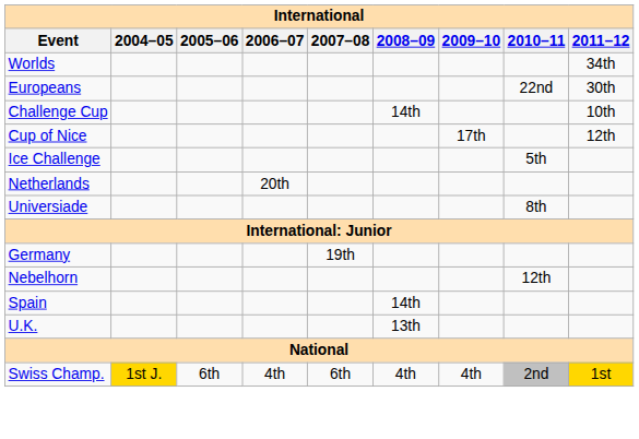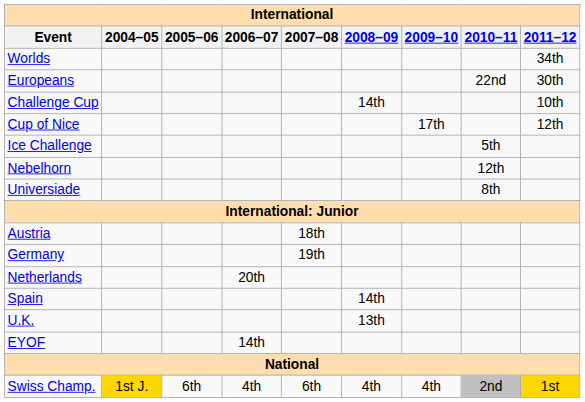 <table class="wikitable" style="text-align:center">
 <tr>
 <th colspan="9" style="background-color: #ffdead; " align="center"><strong>International</strong></th>
 </tr>
 <tr>
 <th>Event</th>
 <th>2004–05</th>
 <th>2005–06</th>
 <th>2006–07</th>
 <th>2007–08</th>
 <th><a href='#'>2008–09</a></th>
 <th><a href='#'>2009–10</a></th>
 <th><a href='#'>2010–11</a></th>
 <th><a href='#'>2011–12</a></th>
 </tr>
 <tr>
 <td align=left><a href='#'>Worlds</a></td>
 <td></td>
 <td></td>
 <td></td>
 <td></td>
 <td></td>
 <td></td>
 <td></td>
 <td>34th</td>
 </tr>
 <tr>
 <td align=left><a href='#'>Europeans</a></td>
 <td></td>
 <td></td>
 <td></td>
 <td></td>
 <td></td>
 <td></td>
 <td>22nd</td>
 <td>30th</td>
 </tr>
 <tr>
 <td align=left><a href='#'>Challenge Cup</a></td>
 <td></td>
 <td></td>
 <td></td>
 <td></td>
 <td>14th</td>
 <td></td>
 <td></td>
 <td>10th</td>
 </tr>
 <tr>
 <td align=left><a href='#'>Cup of Nice</a></td>
 <td></td>
 <td></td>
 <td></td>
 <td></td>
 <td></td>
 <td>17th</td>
 <td></td>
 <td>12th</td>
 </tr>
 <tr>
 <td align=left><a href='#'>Ice Challenge</a></td>
 <td></td>
 <td></td>
 <td></td>
 <td></td>
 <td></td>
 <td></td>
 <td>5th</td>
 <td></td>
 </tr>
 <tr>
-<td align=left> <a href='#'>Netherlands</a></td>
-<td></td>
-<td></td>
-<td>20th</td>
+<td align=left><a href='#'>Nebelhorn</a></td>
 <td></td>
 <td></td>
 <td></td>
 <td></td>
+<td></td>
+<td></td>
+<td>12th</td>
 <td></td>
 </tr>
 <tr>
 <td align=left><a href='#'>Universiade</a></td>
 <td></td>
 <td></td>
 <td></td>
 <td></td>
 <td></td>
 <td></td>
 <td>8th</td>
 <td></td>
 </tr>
 <tr>
 <th colspan="9" style="background-color: #ffdead; " align="center"><strong>International: Junior</strong></th>
 </tr>
 <tr>
+<td align=left> <a href='#'>Austria</a></td>
+<td></td>
+<td></td>
+<td></td>
+<td>18th</td>
+<td></td>
+<td></td>
+<td></td>
+<td></td>
+</tr>
+<tr>
 <td align=left> <a href='#'>Germany</a></td>
 <td></td>
 <td></td>
 <td></td>
 <td>19th</td>
 <td></td>
 <td></td>
 <td></td>
 <td></td>
 </tr>
 <tr>
-<td align=left><a href='#'>Nebelhorn</a></td>
+<td align=left> <a href='#'>Netherlands</a></td>
+<td></td>
+<td></td>
+<td>20th</td>
 <td></td>
 <td></td>
 <td></td>
 <td></td>
-<td></td>
-<td></td>
-<td>12th</td>
 <td></td>
 </tr>
 <tr>
 <td align=left> <a href='#'>Spain</a></td>
 <td></td>
 <td></td>
 <td></td>
 <td></td>
 <td>14th</td>
 <td></td>
 <td></td>
 <td></td>
 </tr>
 <tr>
 <td align=left> <a href='#'>U.K.</a></td>
 <td></td>
 <td></td>
 <td></td>
 <td></td>
 <td>13th</td>
 <td></td>
 <td></td>
 <td></td>
 </tr>
 <tr>
+<td align=left><a href='#'>EYOF</a></td>
+<td></td>
+<td></td>
+<td>14th</td>
+<td></td>
+<td></td>
+<td></td>
+<td></td>
+<td></td>
+</tr>
+<tr>
 <th colspan="9" style="background-color: #ffdead; " align="center"><strong>National</strong></th>
 </tr>
 <tr>
 <td align=left><a href='#'>Swiss Champ.</a></td>
 <td bgcolor="gold">1st J.</td>
 <td>6th</td>
 <td>4th</td>
 <td>6th</td>
 <td>4th</td>
 <td>4th</td>
 <td bgcolor=silver>2nd</td>
 <td bgcolor=gold>1st</td>
 </tr>
 </table>
